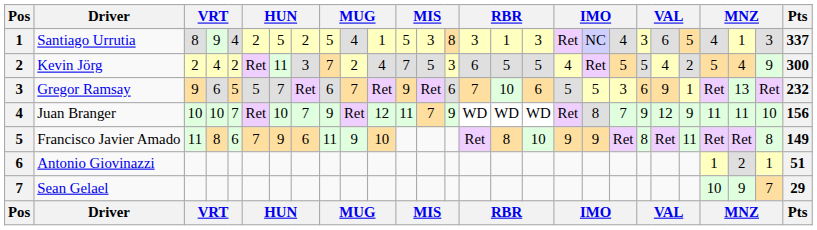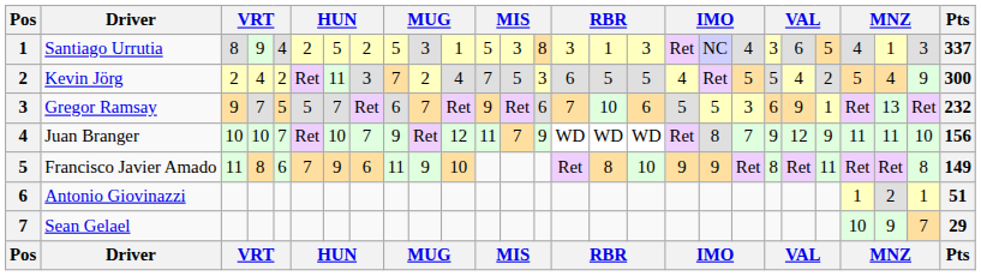 <table class="wikitable" style="font-size: 85%; text-align:center">
 <tr valign="top">
 <th valign="middle">Pos</th>
 <th valign="middle">Driver</th>
 <th colspan=3><a href='#'>VRT</a><br></th>
 <th colspan=3><a href='#'>HUN</a><br></th>
 <th colspan=3><a href='#'>MUG</a><br></th>
 <th colspan=3><a href='#'>MIS</a><br></th>
 <th colspan=3><a href='#'>RBR</a><br></th>
 <th colspan=3><a href='#'>IMO</a><br></th>
 <th colspan=3><a href='#'>VAL</a><br></th>
 <th colspan=3><a href='#'>MNZ</a><br></th>
 <th valign="middle">Pts</th>
 </tr>
 <tr>
 <th>1</th>
 <td align=left> <a href='#'>Santiago Urrutia</a></td>
 <td style="background:#dfdfdf;">8</td>
 <td style="background:#dfffdf;">9</td>
 <td style="background:#dfdfdf;">4</td>
 <td style="background:#ffffbf;">2</td>
 <td style="background:#ffffbf;">5</td>
 <td style="background:#ffffbf;">2</td>
 <td style="background:#ffffbf;">5</td>
-<td style="background:#dfdfdf;">4</td>
+<td style="background:#dfdfdf;">3</td>
 <td style="background:#ffffbf;">1</td>
 <td style="background:#ffffbf;">5</td>
 <td style="background:#ffffbf;">3</td>
 <td style="background:#ffdf9f;">8</td>
 <td style="background:#ffffbf;">3</td>
 <td style="background:#ffffbf;">1</td>
 <td style="background:#ffffbf;">3</td>
 <td style="background:#efcfff;">Ret</td>
 <td style="background:#cfcfff;">NC</td>
 <td style="background:#dfdfdf;">4</td>
 <td style="background:#ffffbf;">3</td>
 <td style="background:#dfdfdf;">6</td>
 <td style="background:#ffdf9f;">5</td>
 <td style="background:#dfdfdf;">4</td>
 <td style="background:#ffffbf;">1</td>
 <td style="background:#dfdfdf;">3</td>
 <th>337</th>
 </tr>
 <tr>
 <th>2</th>
 <td align=left> <a href='#'>Kevin Jörg</a></td>
 <td style="background:#ffffbf;">2</td>
 <td style="background:#ffffbf;">4</td>
 <td style="background:#ffffbf;">2</td>
 <td style="background:#efcfff;">Ret</td>
 <td style="background:#dfffdf;">11</td>
 <td style="background:#dfdfdf;">3</td>
 <td style="background:#ffdf9f;">7</td>
 <td style="background:#ffffbf;">2</td>
 <td style="background:#dfdfdf;">4</td>
 <td style="background:#dfdfdf;">7</td>
 <td style="background:#dfdfdf;">5</td>
 <td style="background:#ffffbf;">3</td>
 <td style="background:#dfdfdf;">6</td>
 <td style="background:#dfdfdf;">5</td>
 <td style="background:#dfdfdf;">5</td>
 <td style="background:#ffffbf;">4</td>
 <td style="background:#efcfff;">Ret</td>
 <td style="background:#ffdf9f;">5</td>
 <td style="background:#dfdfdf;">5</td>
 <td style="background:#ffffbf;">4</td>
 <td style="background:#dfdfdf;">2</td>
 <td style="background:#ffdf9f;">5</td>
 <td style="background:#ffdf9f;">4</td>
 <td style="background:#dfffdf;">9</td>
 <th>300</th>
 </tr>
 <tr>
 <th>3</th>
 <td align=left> <a href='#'>Gregor Ramsay</a></td>
 <td style="background:#ffdf9f;">9</td>
-<td style="background:#dfdfdf;">6</td>
+<td style="background:#dfdfdf;">7</td>
 <td style="background:#ffdf9f;">5</td>
 <td style="background:#dfdfdf;">5</td>
 <td style="background:#dfdfdf;">7</td>
 <td style="background:#efcfff;">Ret</td>
 <td style="background:#dfdfdf;">6</td>
 <td style="background:#ffdf9f;">7</td>
 <td style="background:#efcfff;">Ret</td>
 <td style="background:#ffdf9f;">9</td>
 <td style="background:#efcfff;">Ret</td>
 <td style="background:#dfdfdf;">6</td>
 <td style="background:#ffdf9f;">7</td>
 <td style="background:#dfffdf;">10</td>
 <td style="background:#ffdf9f;">6</td>
 <td style="background:#dfdfdf;">5</td>
 <td style="background:#ffffbf;">5</td>
 <td style="background:#ffffbf;">3</td>
 <td style="background:#ffdf9f;">6</td>
 <td style="background:#ffdf9f;">9</td>
 <td style="background:#ffffbf;">1</td>
 <td style="background:#efcfff;">Ret</td>
 <td style="background:#dfffdf;">13</td>
 <td style="background:#efcfff;">Ret</td>
 <th>232</th>
 </tr>
 <tr>
 <th>4</th>
 <td align=left> Juan Branger</td>
 <td style="background:#dfffdf;">10</td>
 <td style="background:#dfffdf;">10</td>
 <td style="background:#dfffdf;">7</td>
 <td style="background:#efcfff;">Ret</td>
 <td style="background:#dfffdf;">10</td>
 <td style="background:#dfffdf;">7</td>
 <td style="background:#dfffdf;">9</td>
 <td style="background:#efcfff;">Ret</td>
 <td style="background:#dfffdf;">12</td>
 <td style="background:#dfffdf;">11</td>
 <td style="background:#ffdf9f;">7</td>
 <td style="background:#dfffdf;">9</td>
 <td style="background:#ffffff;">WD</td>
 <td style="background:#ffffff;">WD</td>
 <td style="background:#ffffff;">WD</td>
 <td style="background:#efcfff;">Ret</td>
 <td style="background:#dfdfdf;">8</td>
 <td style="background:#dfffdf;">7</td>
 <td style="background:#dfffdf;">9</td>
 <td style="background:#dfffdf;">12</td>
 <td style="background:#dfffdf;">9</td>
 <td style="background:#dfffdf;">11</td>
 <td style="background:#dfffdf;">11</td>
 <td style="background:#dfffdf;">10</td>
 <th>156</th>
 </tr>
 <tr>
 <th>5</th>
 <td align=left nowrap> Francisco Javier Amado</td>
 <td style="background:#dfffdf;">11</td>
 <td style="background:#ffdf9f;">8</td>
 <td style="background:#dfffdf;">6</td>
 <td style="background:#ffdf9f;">7</td>
 <td style="background:#ffdf9f;">9</td>
 <td style="background:#ffdf9f;">6</td>
 <td style="background:#dfffdf;">11</td>
 <td style="background:#dfffdf;">9</td>
 <td style="background:#ffdf9f;">10</td>
 <td></td>
 <td></td>
 <td></td>
 <td style="background:#efcfff;">Ret</td>
 <td style="background:#ffdf9f;">8</td>
 <td style="background:#dfffdf;">10</td>
 <td style="background:#ffdf9f;">9</td>
 <td style="background:#ffdf9f;">9</td>
 <td style="background:#efcfff;">Ret</td>
 <td style="background:#dfffdf;">8</td>
 <td style="background:#efcfff;">Ret</td>
 <td style="background:#dfffdf;">11</td>
 <td style="background:#efcfff;">Ret</td>
 <td style="background:#efcfff;">Ret</td>
 <td style="background:#dfffdf;">8</td>
 <th>149</th>
 </tr>
 <tr>
 <th>6</th>
 <td align=left> <a href='#'>Antonio Giovinazzi</a></td>
 <td></td>
 <td></td>
 <td></td>
 <td></td>
 <td></td>
 <td></td>
 <td></td>
 <td></td>
 <td></td>
 <td></td>
 <td></td>
 <td></td>
 <td></td>
 <td></td>
 <td></td>
 <td></td>
 <td></td>
 <td></td>
 <td></td>
 <td></td>
 <td></td>
 <td style="background:#ffffbf;">1</td>
 <td style="background:#dfdfdf;">2</td>
 <td style="background:#ffffbf;">1</td>
 <th>51</th>
 </tr>
 <tr>
 <th>7</th>
 <td align=left> <a href='#'>Sean Gelael</a></td>
 <td></td>
 <td></td>
 <td></td>
 <td></td>
 <td></td>
 <td></td>
 <td></td>
 <td></td>
 <td></td>
 <td></td>
 <td></td>
 <td></td>
 <td></td>
 <td></td>
 <td></td>
 <td></td>
 <td></td>
 <td></td>
 <td></td>
 <td></td>
 <td></td>
 <td style="background:#dfffdf;">10</td>
 <td style="background:#dfffdf;">9</td>
 <td style="background:#ffdf9f;">7</td>
 <th>29</th>
 </tr>
 <tr valign="top">
 <th valign="middle">Pos</th>
 <th valign="middle">Driver</th>
 <th colspan=3><a href='#'>VRT</a><br></th>
 <th colspan=3><a href='#'>HUN</a><br></th>
 <th colspan=3><a href='#'>MUG</a><br></th>
 <th colspan=3><a href='#'>MIS</a><br></th>
 <th colspan=3><a href='#'>RBR</a><br></th>
 <th colspan=3><a href='#'>IMO</a><br></th>
 <th colspan=3><a href='#'>VAL</a><br></th>
 <th colspan=3><a href='#'>MNZ</a><br></th>
 <th valign="middle">Pts</th>
 </tr>
 </table>
